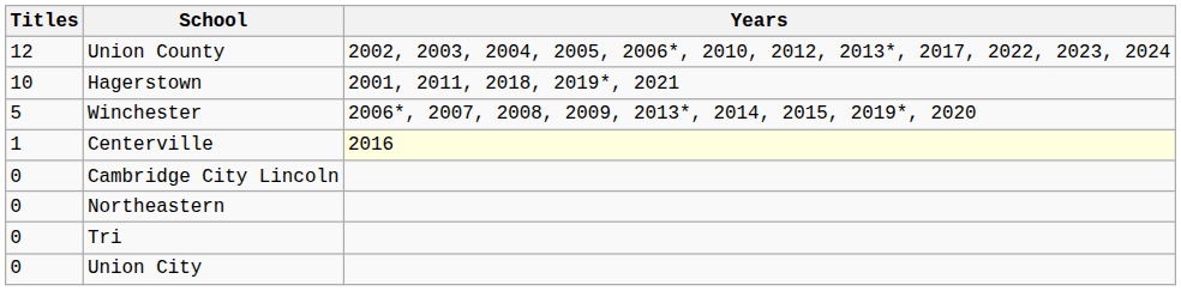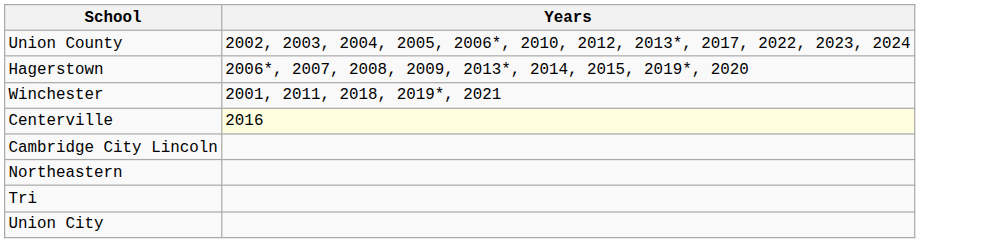 <table class="wikitable">
 <tr>
-<th>Titles</th>
 <th>School</th>
 <th>Years</th>
 </tr>
 <tr>
-<td>12</td>
 <td>Union County</td>
 <td>2002, 2003, 2004, 2005, 2006*, 2010, 2012, 2013*, 2017, 2022, 2023, 2024</td>
 </tr>
 <tr>
-<td>10</td>
 <td>Hagerstown</td>
+<td>2006*, 2007, 2008, 2009, 2013*, 2014, 2015, 2019*, 2020</td>
+</tr>
+<tr>
+<td>Winchester</td>
 <td>2001, 2011, 2018, 2019*, 2021</td>
 </tr>
 <tr>
-<td>5</td>
-<td>Winchester</td>
-<td>2006*, 2007, 2008, 2009, 2013*, 2014, 2015, 2019*, 2020</td>
-</tr>
-<tr>
-<td>1</td>
 <td>Centerville</td>
 <td style="background: lightyellow;">2016</td>
 </tr>
 <tr>
-<td>0</td>
 <td>Cambridge City Lincoln</td>
 <td></td>
 </tr>
 <tr>
-<td>0</td>
 <td>Northeastern</td>
 <td></td>
 </tr>
 <tr>
-<td>0</td>
 <td>Tri</td>
 <td></td>
 </tr>
 <tr>
-<td>0</td>
 <td>Union City</td>
 <td></td>
 </tr>
 </table>
